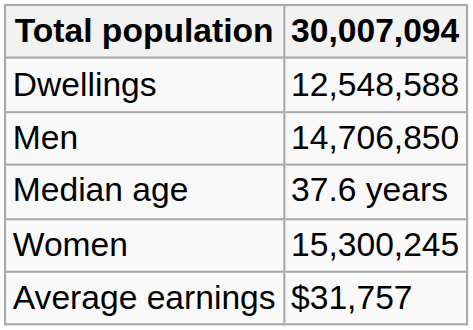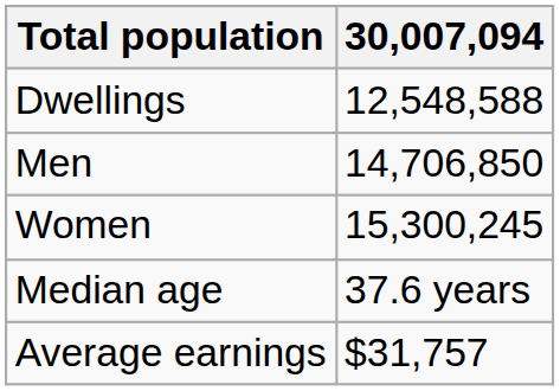 <table class="wikitable">
 <tr>
 <th>Total population</th>
 <th>30,007,094</th>
 </tr>
 <tr>
 <td>Dwellings</td>
 <td>12,548,588</td>
 </tr>
 <tr>
 <td>Men</td>
 <td>14,706,850</td>
 </tr>
 <tr>
+<td>Women</td>
+<td>15,300,245</td>
+</tr>
+<tr>
 <td>Median age</td>
 <td>37.6 years</td>
-</tr>
-<tr>
-<td>Women</td>
-<td>15,300,245</td>
 </tr>
 <tr>
 <td>Average earnings</td>
 <td>$31,757</td>
 </tr>
 </table>
